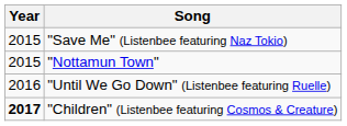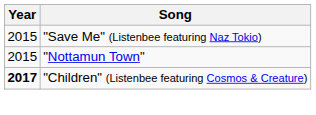 <table class="wikitable">
 <tr>
 <th scope="col">Year</th>
 <th scope="col">Song</th>
 </tr>
 <tr>
 <td style="text-align:center;">2015</td>
 <td>"Save Me" <small>(Listenbee featuring <a href='#'>Naz Tokio</a>)</small></td>
 </tr>
 <tr>
 <td>2015</td>
 <td>"<a href='#'>Nottamun Town</a>"</td>
 </tr>
 <tr>
-<td style="text-align:center;">2016</td>
-<td>"Until We Go Down" <small>(Listenbee featuring <a href='#'>Ruelle</a>)</small></td>
-</tr>
-<tr>
 <td><strong>2017</strong></td>
 <td>"Children" <small>(Listenbee featuring <a href='#'>Cosmos & Creature</a>)</small></td>
 </tr>
 </table>
